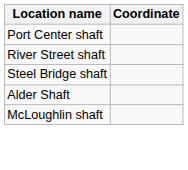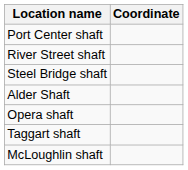 <table class="wikitable sortable">
 <tr>
 <th>Location name</th>
 <th>Coordinate</th>
 </tr>
 <tr>
 <td>Port Center shaft</td>
 <td></td>
 </tr>
 <tr>
 <td>River Street shaft</td>
 <td></td>
 </tr>
 <tr>
 <td>Steel Bridge shaft</td>
 <td></td>
 </tr>
 <tr>
 <td>Alder Shaft</td>
 <td></td>
 </tr>
 <tr>
+<td>Opera shaft</td>
+<td></td>
+</tr>
+<tr>
+<td>Taggart shaft</td>
+<td></td>
+</tr>
+<tr>
 <td>McLoughlin shaft</td>
 <td></td>
 </tr>
 </table>
